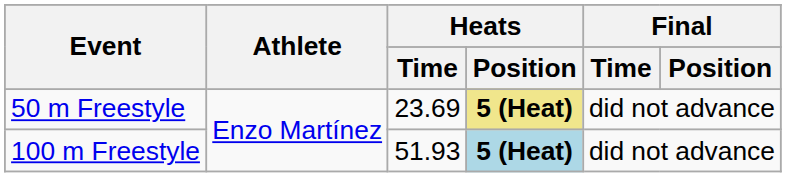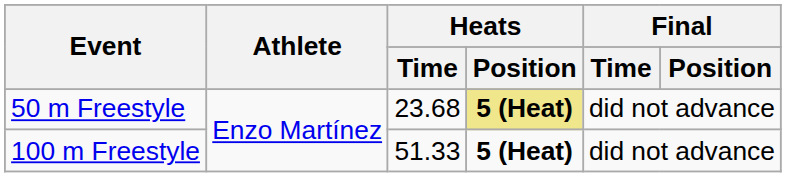 <table class="wikitable" border="1" style="font-size:90%">
 <tr>
 <th rowspan=2>Event</th>
 <th rowspan=2>Athlete</th>
 <th colspan=2>Heats</th>
 <th colspan=2>Final</th>
 </tr>
 <tr>
 <th>Time</th>
 <th>Position</th>
 <th>Time</th>
 <th>Position</th>
 </tr>
 <tr>
 <td><a href='#'>50 m Freestyle</a></td>
 <td rowspan=4><a href='#'>Enzo Martínez</a></td>
-<td align=center>23.69</td>
+<td align=center>23.68</td>
 <td align=center style="background: khaki;"><strong>5 (Heat)</strong></td>
 <td align=center colspan=2>did not advance</td>
 </tr>
 <tr>
 <td><a href='#'>100 m Freestyle</a></td>
-<td align=center>51.93</td>
-<td align=center style="background: lightblue;"><strong>5 (Heat)</strong></td>
+<td align=center>51.33</td>
+<td align=center><strong>5 (Heat)</strong></td>
 <td align=center colspan=2>did not advance</td>
 </tr>
 </table>
